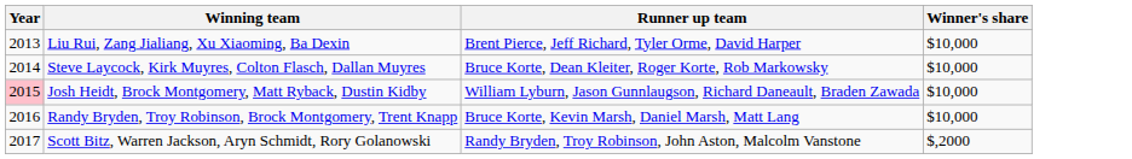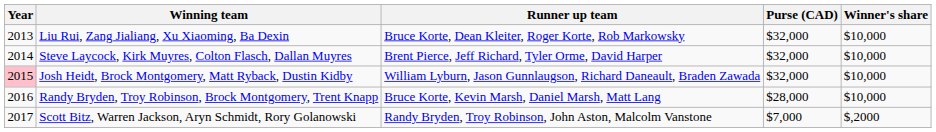 <table class="wikitable">
 <tr>
 <th>Year</th>
 <th>Winning team</th>
 <th>Runner up team</th>
+<th>Purse (CAD)</th>
 <th>Winner's share</th>
 </tr>
 <tr>
 <td>2013</td>
 <td> <a href='#'>Liu Rui</a>, <a href='#'>Zang Jialiang</a>, <a href='#'>Xu Xiaoming</a>, <a href='#'>Ba Dexin</a></td>
-<td> <a href='#'>Brent Pierce</a>, <a href='#'>Jeff Richard</a>, <a href='#'>Tyler Orme</a>, <a href='#'>David Harper</a></td>
+<td> <a href='#'>Bruce Korte</a>, <a href='#'>Dean Kleiter</a>, <a href='#'>Roger Korte</a>, <a href='#'>Rob Markowsky</a></td>
+<td>$32,000</td>
 <td>$10,000</td>
 </tr>
 <tr>
 <td>2014</td>
 <td> <a href='#'>Steve Laycock</a>, <a href='#'>Kirk Muyres</a>, <a href='#'>Colton Flasch</a>, <a href='#'>Dallan Muyres</a></td>
-<td> <a href='#'>Bruce Korte</a>, <a href='#'>Dean Kleiter</a>, <a href='#'>Roger Korte</a>, <a href='#'>Rob Markowsky</a></td>
+<td> <a href='#'>Brent Pierce</a>, <a href='#'>Jeff Richard</a>, <a href='#'>Tyler Orme</a>, <a href='#'>David Harper</a></td>
+<td>$32,000</td>
 <td>$10,000</td>
 </tr>
 <tr>
 <td style="background: pink;">2015</td>
 <td> <a href='#'>Josh Heidt</a>, <a href='#'>Brock Montgomery</a>, <a href='#'>Matt Ryback</a>, <a href='#'>Dustin Kidby</a></td>
 <td> <a href='#'>William Lyburn</a>, <a href='#'>Jason Gunnlaugson</a>, <a href='#'>Richard Daneault</a>, <a href='#'>Braden Zawada</a></td>
+<td>$32,000</td>
 <td>$10,000</td>
 </tr>
 <tr>
 <td>2016</td>
 <td> <a href='#'>Randy Bryden</a>, <a href='#'>Troy Robinson</a>, <a href='#'>Brock Montgomery</a>, <a href='#'>Trent Knapp</a></td>
 <td> <a href='#'>Bruce Korte</a>, <a href='#'>Kevin Marsh</a>, <a href='#'>Daniel Marsh</a>, <a href='#'>Matt Lang</a></td>
+<td>$28,000</td>
 <td>$10,000</td>
 </tr>
 <tr>
 <td>2017</td>
 <td> <a href='#'>Scott Bitz</a>, Warren Jackson, Aryn Schmidt, Rory Golanowski</td>
 <td> <a href='#'>Randy Bryden</a>, <a href='#'>Troy Robinson</a>, John Aston, Malcolm Vanstone</td>
+<td>$7,000</td>
 <td>$,2000</td>
 </tr>
 </table>
